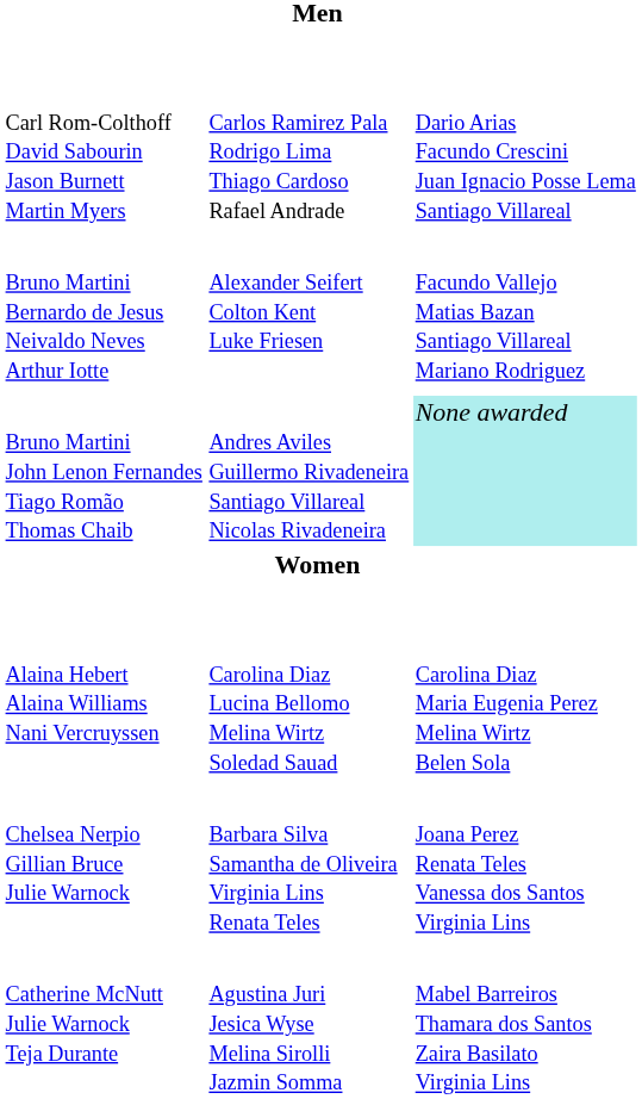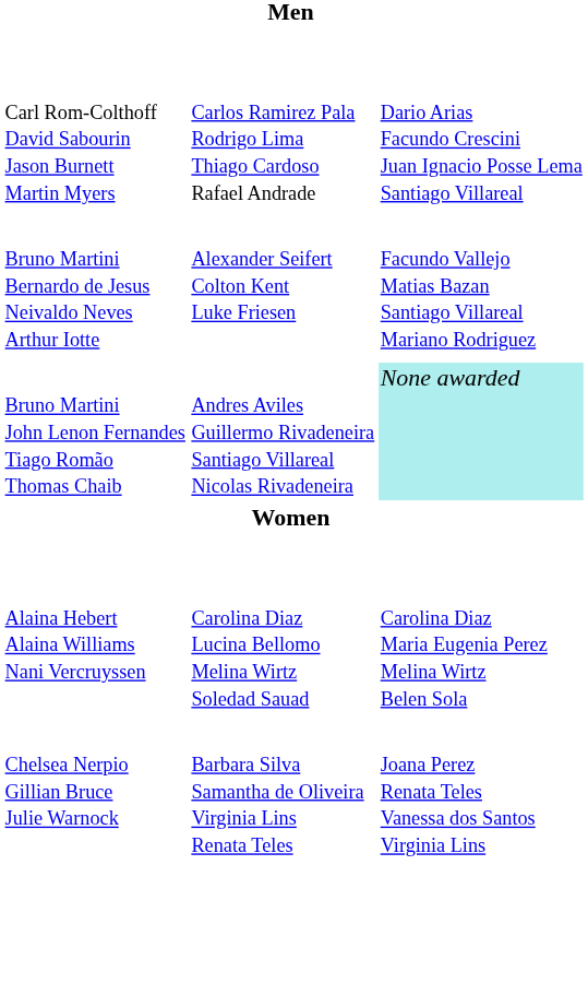 <table>
 <tr style="vertical-align:top;" style="background:#dfdfdf;">
 <td colspan="4" style="text-align:center;"><strong>Men</strong></td>
 </tr>
 <tr style="vertical-align:top;">
 <th scope=row style="text-align:left"></th>
 <td></td>
 <td></td>
 <td></td>
 </tr>
 <tr style="vertical-align:top;">
 <th scope=row style="text-align:left"></th>
 <td><br></td>
 <td><br></td>
 <td><br></td>
 </tr>
 <tr style="vertical-align:top;">
 <th scope=row style="text-align:left"></th>
 <td><br><small>Carl Rom-Colthoff<br><a href='#'>David Sabourin</a><br><a href='#'>Jason Burnett</a><br><a href='#'>Martin Myers</a></small></td>
 <td><br><small><a href='#'>Carlos Ramirez Pala</a><br><a href='#'>Rodrigo Lima</a><br><a href='#'>Thiago Cardoso</a><br>Rafael Andrade</small></td>
 <td><br><small><a href='#'>Dario Arias</a><br><a href='#'>Facundo Crescini</a><br><a href='#'>Juan Ignacio Posse Lema</a><br><a href='#'>Santiago Villareal</a></small></td>
 </tr>
 <tr style="vertical-align:top;">
 <th scope=row style="text-align:left"></th>
 <td></td>
 <td></td>
 <td></td>
 </tr>
 <tr style="vertical-align:top;">
 <th scope=row style="text-align:left"></th>
 <td><br><small><a href='#'>Bruno Martini</a><br><a href='#'>Bernardo de Jesus</a><br><a href='#'>Neivaldo Neves</a><br><a href='#'>Arthur Iotte</a></small></td>
 <td><br><small><a href='#'>Alexander Seifert</a><br><a href='#'>Colton Kent</a><br><a href='#'>Luke Friesen</a></small></td>
 <td><br><small><a href='#'>Facundo Vallejo</a><br><a href='#'>Matias Bazan</a><br><a href='#'>Santiago Villareal</a><br><a href='#'>Mariano Rodriguez</a></small></td>
 </tr>
 <tr style="vertical-align:top;">
 <th scope=row style="text-align:left"></th>
 <td></td>
 <td></td>
 <td></td>
 </tr>
 <tr style="vertical-align:top;">
 <th scope=row style="text-align:left"></th>
 <td><br><small><a href='#'>Bruno Martini</a><br><a href='#'>John Lenon Fernandes</a><br><a href='#'>Tiago Romão</a><br><a href='#'>Thomas Chaib</a></small></td>
 <td><br><small><a href='#'>Andres Aviles</a><br><a href='#'>Guillermo Rivadeneira</a><br><a href='#'>Santiago Villareal</a><br><a href='#'>Nicolas Rivadeneira</a></small></td>
 <td style="background: paleturquoise;"><em>None awarded</em></td>
 </tr>
 <tr style="vertical-align:top;" style="background:#dfdfdf;">
 <td colspan="4" style="text-align:center;"><strong>Women</strong></td>
 </tr>
 <tr style="vertical-align:top;">
 <th scope=row style="text-align:left"></th>
 <td></td>
 <td></td>
 <td></td>
 </tr>
 <tr style="vertical-align:top;">
 <th scope=row style="text-align:left"></th>
 <td><br></td>
 <td><br></td>
 <td><br></td>
 </tr>
 <tr style="vertical-align:top;">
 <th scope=row style="text-align:left"></th>
 <td><br><small><a href='#'>Alaina Hebert</a><br><a href='#'>Alaina Williams</a><br><a href='#'>Nani Vercruyssen</a></small></td>
 <td><br><small><a href='#'>Carolina Diaz</a><br><a href='#'>Lucina Bellomo</a><br><a href='#'>Melina Wirtz</a><br><a href='#'>Soledad Sauad</a></small></td>
 <td><br><small><a href='#'>Carolina Diaz</a><br><a href='#'>Maria Eugenia Perez</a><br><a href='#'>Melina Wirtz</a><br><a href='#'>Belen Sola</a></small></td>
 </tr>
 <tr style="vertical-align:top;">
 <th scope=row style="text-align:left"></th>
 <td></td>
 <td></td>
 <td></td>
 </tr>
 <tr style="vertical-align:top;">
 <th scope=row style="text-align:left"></th>
 <td><br><small><a href='#'>Chelsea Nerpio</a><br><a href='#'>Gillian Bruce</a><br><a href='#'>Julie Warnock</a></small></td>
 <td><br><small><a href='#'>Barbara Silva</a><br><a href='#'>Samantha de Oliveira</a><br><a href='#'>Virginia Lins</a><br><a href='#'>Renata Teles</a></small></td>
 <td><br><small><a href='#'>Joana Perez</a><br><a href='#'>Renata Teles</a><br><a href='#'>Vanessa dos Santos</a><br><a href='#'>Virginia Lins</a></small></td>
 </tr>
 <tr style="vertical-align:top;">
 <th scope=row style="text-align:left"></th>
 <td></td>
 <td></td>
 <td></td>
 </tr>
-<tr style="vertical-align:top;">
-<th scope=row style="text-align:left"></th>
-<td><br><small><a href='#'>Catherine McNutt</a><br><a href='#'>Julie Warnock</a><br><a href='#'>Teja Durante</a></small></td>
-<td><br><small><a href='#'>Agustina Juri</a><br><a href='#'>Jesica Wyse</a><br><a href='#'>Melina Sirolli</a><br><a href='#'>Jazmin Somma</a></small></td>
-<td><br><small><a href='#'>Mabel Barreiros</a><br><a href='#'>Thamara dos Santos</a><br><a href='#'>Zaira Basilato</a><br><a href='#'>Virginia Lins</a></small></td>
-</tr>
 </table>
